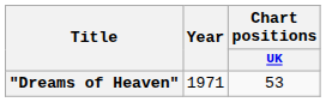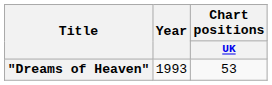 <table class="wikitable plainrowheaders" style="text-align:center;">
 <tr>
 <th rowspan="2">Title</th>
 <th rowspan="2">Year</th>
 <th colspan="1">Chart positions</th>
 </tr>
 <tr>
 <th scope="col" style="width:3em;font-size:85%;"><a href='#'>UK</a><br></th>
 </tr>
 <tr>
 <th scope="row">"Dreams of Heaven"</th>
-<td>1971</td>
+<td>1993</td>
 <td>53</td>
 </tr>
 </table>
